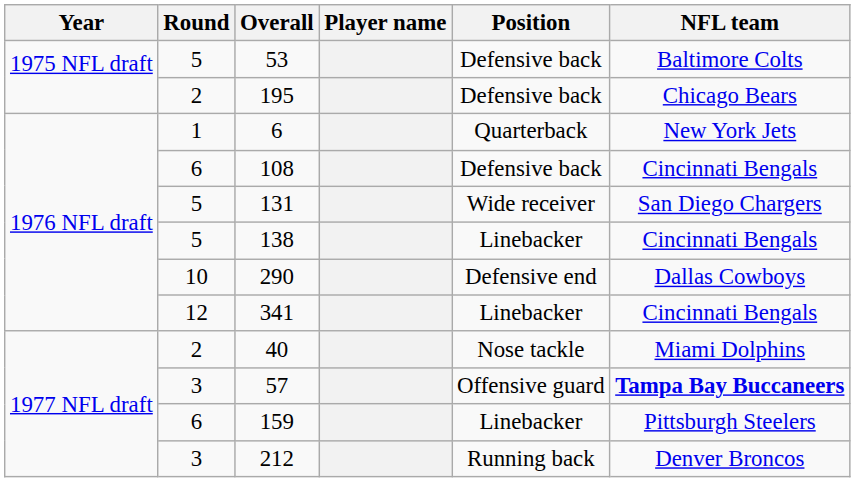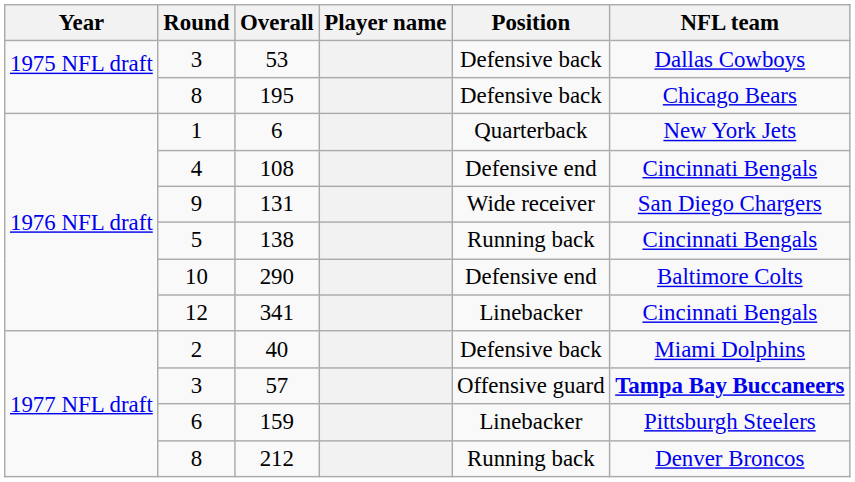 <table class="wikitable sortable" style="text-align:center">
 <tr>
 <th scope="col">Year</th>
 <th scope="col">Round</th>
 <th scope="col">Overall</th>
 <th scope="col">Player name</th>
 <th scope="col">Position</th>
 <th scope="col">NFL team</th>
 </tr>
 <tr>
 <td rowspan=2><a href='#'>1975 NFL draft</a><br><br></td>
-<td>5</td>
+<td>3</td>
 <td>53</td>
 <th></th>
 <td>Defensive back</td>
-<td><a href='#'>Baltimore Colts</a></td>
+<td><a href='#'>Dallas Cowboys</a></td>
 </tr>
 <tr>
-<td>2</td>
+<td>8</td>
 <td>195</td>
 <th></th>
 <td>Defensive back</td>
 <td><a href='#'>Chicago Bears</a></td>
 </tr>
 <tr>
 <td rowspan=6><a href='#'>1976 NFL draft</a><br></td>
 <td>1</td>
 <td>6</td>
 <th></th>
 <td>Quarterback</td>
 <td><a href='#'>New York Jets</a></td>
 </tr>
 <tr>
-<td>6</td>
+<td>4</td>
 <td>108</td>
 <th></th>
-<td>Defensive back</td>
+<td>Defensive end</td>
 <td><a href='#'>Cincinnati Bengals</a></td>
 </tr>
 <tr>
-<td>5</td>
+<td>9</td>
 <td>131</td>
 <th></th>
 <td>Wide receiver</td>
 <td><a href='#'>San Diego Chargers</a></td>
 </tr>
 <tr>
 <td>5</td>
 <td>138</td>
 <th></th>
-<td>Linebacker</td>
+<td>Running back</td>
 <td><a href='#'>Cincinnati Bengals</a></td>
 </tr>
 <tr>
 <td>10</td>
 <td>290</td>
 <th></th>
 <td>Defensive end</td>
-<td><a href='#'>Dallas Cowboys</a></td>
+<td><a href='#'>Baltimore Colts</a></td>
 </tr>
 <tr>
 <td>12</td>
 <td>341</td>
 <th></th>
 <td>Linebacker</td>
 <td><a href='#'>Cincinnati Bengals</a></td>
 </tr>
 <tr>
 <td rowspan=4><a href='#'>1977 NFL draft</a><br></td>
 <td>2</td>
 <td>40</td>
 <th></th>
-<td>Nose tackle</td>
+<td>Defensive back</td>
 <td><a href='#'>Miami Dolphins</a></td>
 </tr>
 <tr>
 <td>3</td>
 <td>57</td>
 <th></th>
 <td>Offensive guard</td>
 <td><strong><a href='#'>Tampa Bay Buccaneers</a></strong></td>
 </tr>
 <tr>
 <td>6</td>
 <td>159</td>
 <th></th>
 <td>Linebacker</td>
 <td><a href='#'>Pittsburgh Steelers</a></td>
 </tr>
 <tr>
-<td>3</td>
+<td>8</td>
 <td>212</td>
 <th></th>
 <td>Running back</td>
 <td><a href='#'>Denver Broncos</a></td>
 </tr>
 </table>
